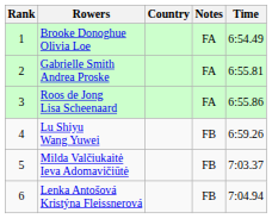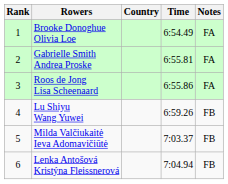 <table class="wikitable" style="text-align:center">
 <tr>
 <th>Rank</th>
 <th>Rowers</th>
 <th>Country</th>
+<th>Time</th>
 <th>Notes</th>
-<th>Time</th>
 </tr>
 <tr bgcolor=ccffcc>
 <td>1</td>
 <td align="left"><a href='#'>Brooke Donoghue</a><br><a href='#'>Olivia Loe</a></td>
 <td align="left"></td>
+<td>6:54.49</td>
 <td>FA</td>
-<td>6:54.49</td>
 </tr>
 <tr bgcolor=ccffcc>
 <td>2</td>
 <td align="left"><a href='#'>Gabrielle Smith</a><br><a href='#'>Andrea Proske</a></td>
 <td align="left"></td>
+<td>6:55.81</td>
 <td>FA</td>
-<td>6:55.81</td>
 </tr>
 <tr bgcolor=ccffcc>
 <td>3</td>
 <td align="left"><a href='#'>Roos de Jong</a><br><a href='#'>Lisa Scheenaard</a></td>
 <td align="left"></td>
+<td>6:55.86</td>
 <td>FA</td>
-<td>6:55.86</td>
 </tr>
 <tr>
 <td>4</td>
 <td align="left"><a href='#'>Lu Shiyu</a><br><a href='#'>Wang Yuwei</a></td>
 <td align="left"></td>
+<td>6:59.26</td>
 <td>FB</td>
-<td>6:59.26</td>
 </tr>
 <tr>
 <td>5</td>
 <td align="left"><a href='#'>Milda Valčiukaitė</a><br><a href='#'>Ieva Adomavičiūtė</a></td>
 <td align="left"></td>
+<td>7:03.37</td>
 <td>FB</td>
-<td>7:03.37</td>
 </tr>
 <tr>
 <td>6</td>
 <td align="left"><a href='#'>Lenka Antošová</a><br><a href='#'>Kristýna Fleissnerová</a></td>
 <td align="left"></td>
+<td>7:04.94</td>
 <td>FB</td>
-<td>7:04.94</td>
 </tr>
 </table>
